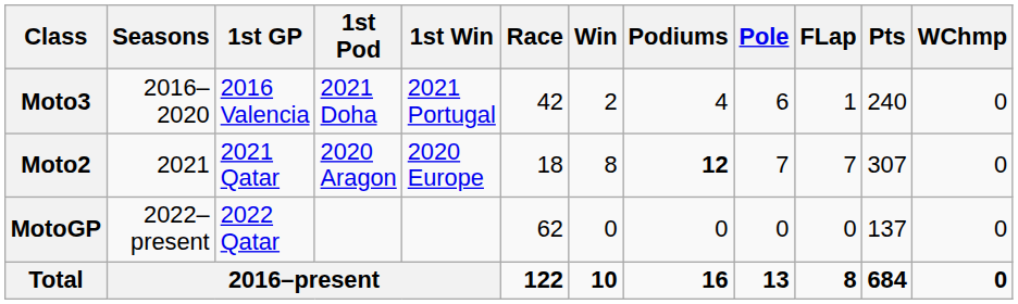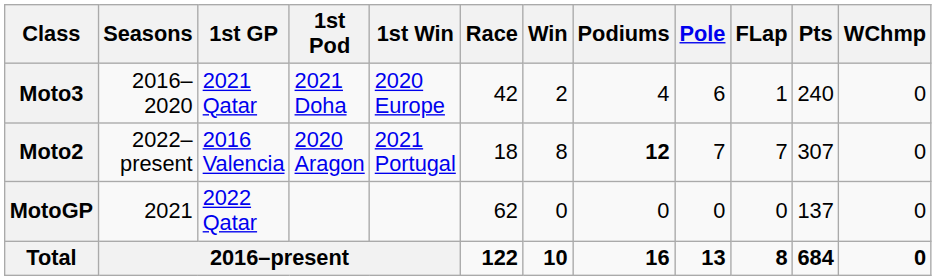 <table class="wikitable" style="text-align:right;">
 <tr>
 <th>Class</th>
 <th>Seasons</th>
 <th>1st GP</th>
 <th>1st Pod</th>
 <th>1st Win</th>
 <th>Race</th>
 <th>Win</th>
 <th>Podiums</th>
 <th><a href='#'>Pole</a></th>
 <th>FLap</th>
 <th>Pts</th>
 <th>WChmp</th>
 </tr>
 <tr>
 <th>Moto3</th>
 <td>2016–2020</td>
-<td style="text-align:left;"><a href='#'>2016 Valencia</a></td>
+<td style="text-align:left;"><a href='#'>2021 Qatar</a></td>
 <td style="text-align:left;"><a href='#'>2021 Doha</a></td>
-<td style="text-align:left;"><a href='#'>2021 Portugal</a></td>
+<td style="text-align:left;"><a href='#'>2020 Europe</a></td>
 <td>42</td>
 <td>2</td>
 <td>4</td>
 <td>6</td>
 <td>1</td>
 <td>240</td>
 <td>0</td>
 </tr>
 <tr>
 <th>Moto2</th>
-<td>2021</td>
-<td style="text-align:left;"><a href='#'>2021 Qatar</a></td>
+<td>2022–present</td>
+<td style="text-align:left;"><a href='#'>2016 Valencia</a></td>
 <td style="text-align:left;"><a href='#'>2020 Aragon</a></td>
-<td style="text-align:left;"><a href='#'>2020 Europe</a></td>
+<td style="text-align:left;"><a href='#'>2021 Portugal</a></td>
 <td>18</td>
 <td>8</td>
 <td><strong>12</strong></td>
 <td>7</td>
 <td>7</td>
 <td>307</td>
 <td>0</td>
 </tr>
 <tr>
 <th>MotoGP</th>
-<td>2022–present</td>
+<td>2021</td>
 <td style="text-align:left;"><a href='#'>2022 Qatar</a></td>
 <td style="text-align:left;"></td>
 <td style="text-align:left;"></td>
 <td>62</td>
 <td>0</td>
 <td>0</td>
 <td>0</td>
 <td>0</td>
 <td>137</td>
 <td>0</td>
 </tr>
 <tr>
 <th>Total</th>
 <th colspan=4>2016–present</th>
 <td><strong>122</strong></td>
 <td><strong>10</strong></td>
 <td><strong>16</strong></td>
 <td><strong>13</strong></td>
 <td><strong>8</strong></td>
 <td><strong>684</strong></td>
 <td><strong>0</strong></td>
 </tr>
 </table>
